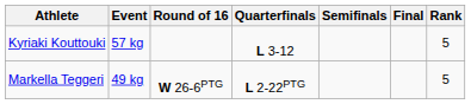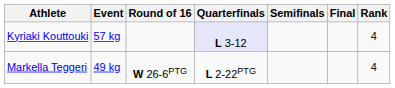 <table class=wikitable style="font-size:90%; text-align:center">
 <tr>
 <th>Athlete</th>
 <th>Event</th>
 <th>Round of 16</th>
 <th>Quarterfinals</th>
 <th>Semifinals</th>
 <th>Final</th>
 <th>Rank</th>
 </tr>
 <tr>
 <td align=left><a href='#'>Kyriaki Kouttouki</a></td>
 <td align=left><a href='#'>57 kg</a></td>
 <td></td>
-<td><br><strong>L</strong> 3-12</td>
+<td style="background: lavender;"><br><strong>L</strong> 3-12</td>
 <td></td>
 <td></td>
-<td>5</td>
+<td>4</td>
 </tr>
 <tr>
 <td align=left><a href='#'>Markella Teggeri</a></td>
 <td align=left><a href='#'>49 kg</a></td>
 <td><br><strong>W</strong> 26-6<sup>PTG</sup></td>
 <td><br><strong>L</strong> 2-22<sup>PTG</sup></td>
 <td></td>
 <td></td>
-<td>5</td>
+<td>4</td>
 </tr>
 </table>
